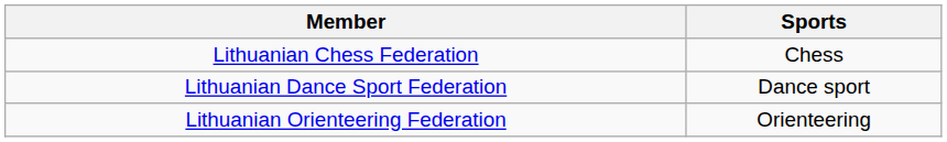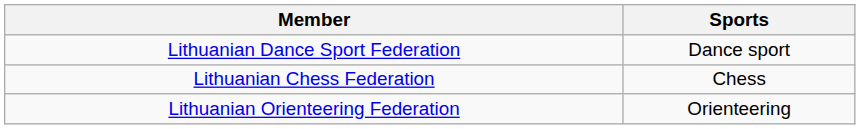 <table class="wikitable collapsible collapsed" width=650 style="text-align:center; font-size:90%">
 <tr>
 <th>Member</th>
 <th>Sports</th>
 </tr>
 <tr>
+<td><a href='#'>Lithuanian Dance Sport Federation</a></td>
+<td>Dance sport</td>
+</tr>
+<tr>
 <td><a href='#'>Lithuanian Chess Federation</a></td>
 <td>Chess</td>
-</tr>
-<tr>
-<td><a href='#'>Lithuanian Dance Sport Federation</a></td>
-<td>Dance sport</td>
 </tr>
 <tr>
 <td><a href='#'>Lithuanian Orienteering Federation</a></td>
 <td>Orienteering</td>
 </tr>
 </table>
